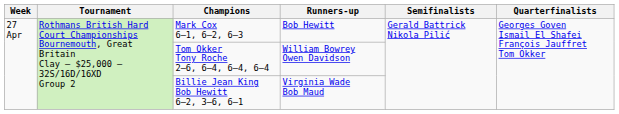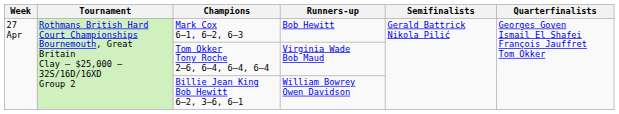 <table class=wikitable style=font-size:95%>
 <tr>
 <th style="width:48px;">Week</th>
 <th style="width:250px;">Tournament</th>
 <th style="width:200px;">Champions</th>
 <th style="width:200px;">Runners-up</th>
 <th style="width:190px;">Semifinalists</th>
 <th style="width:190px;">Quarterfinalists</th>
 </tr>
 <tr valign=top>
 <td rowspan=3>27 Apr</td>
 <td style="background:#d0f0c0;" rowspan="3"><a href='#'>Rothmans British Hard Court Championships</a> <br> <a href='#'>Bournemouth</a>, Great Britain <br> Clay – $25,000 – 32S/16D/16XD <br> Group 2</td>
 <td> <a href='#'>Mark Cox</a> <br> 6–1, 6–2, 6–3</td>
 <td> <a href='#'>Bob Hewitt</a></td>
 <td rowspan=3> <a href='#'>Gerald Battrick</a> <br>  <a href='#'>Nikola Pilić</a></td>
 <td rowspan=3> <a href='#'>Georges Goven</a> <br>  <a href='#'>Ismail El Shafei</a> <br>  <a href='#'>François Jauffret</a> <br>  <a href='#'>Tom Okker</a></td>
 </tr>
 <tr valign=top>
 <td> <a href='#'>Tom Okker</a> <br>  <a href='#'>Tony Roche</a> <br> 2–6, 6–4, 6–4, 6–4</td>
-<td> <a href='#'>William Bowrey</a> <br>  <a href='#'>Owen Davidson</a></td>
+<td> <a href='#'>Virginia Wade</a> <br>  <a href='#'>Bob Maud</a></td>
 </tr>
 <tr valign=top>
 <td> <a href='#'>Billie Jean King</a> <br>  <a href='#'>Bob Hewitt</a> <br> 6–2, 3–6, 6–1</td>
-<td> <a href='#'>Virginia Wade</a> <br>  <a href='#'>Bob Maud</a></td>
+<td> <a href='#'>William Bowrey</a> <br>  <a href='#'>Owen Davidson</a></td>
 </tr>
 </table>
